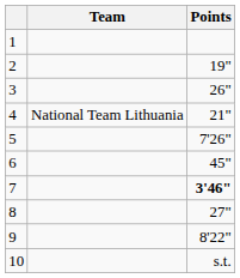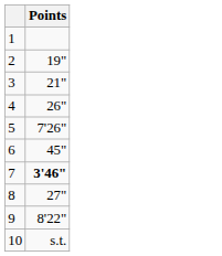 <table class="wikitable">
 <tr>
 <th></th>
-<th>Team</th>
 <th>Points</th>
 </tr>
 <tr>
 <td>1</td>
-<td> </td>
 <td align=right></td>
 </tr>
 <tr>
 <td>2</td>
-<td> </td>
 <td align=right>19"</td>
 </tr>
 <tr>
 <td>3</td>
-<td> </td>
+<td align=right>21"</td>
+</tr>
+<tr>
+<td>4</td>
 <td align=right>26"</td>
 </tr>
 <tr>
-<td>4</td>
-<td> National Team Lithuania</td>
-<td align=right>21"</td>
-</tr>
-<tr>
 <td>5</td>
-<td> </td>
 <td align=right>7'26"</td>
 </tr>
 <tr>
 <td>6</td>
-<td> </td>
 <td align=right>45"</td>
 </tr>
 <tr>
 <td>7</td>
-<td> </td>
 <td align=right><strong>3'46"</strong></td>
 </tr>
 <tr>
 <td>8</td>
-<td> </td>
 <td align=right>27"</td>
 </tr>
 <tr>
 <td>9</td>
-<td> </td>
 <td align=right>8'22"</td>
 </tr>
 <tr>
 <td>10</td>
-<td> </td>
 <td align=right>s.t.</td>
 </tr>
 </table>
